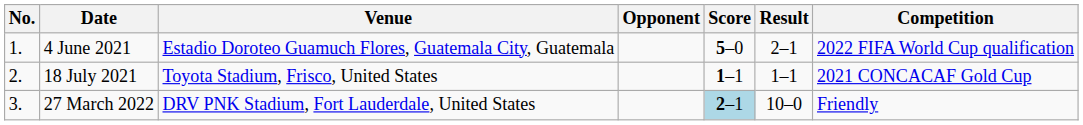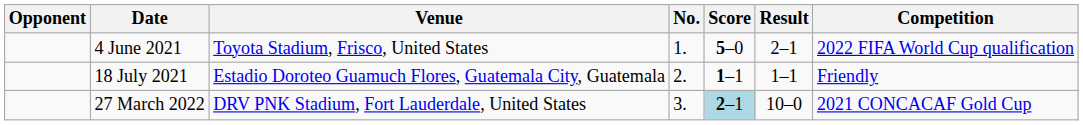 <table class="wikitable">
 <tr>
-<th>No.</th>
+<th>Opponent</th>
 <th>Date</th>
 <th>Venue</th>
-<th>Opponent</th>
+<th>No.</th>
 <th>Score</th>
 <th>Result</th>
 <th>Competition</th>
 </tr>
 <tr>
+<td></td>
+<td>4 June 2021</td>
+<td><a href='#'>Toyota Stadium</a>, <a href='#'>Frisco</a>, United States</td>
 <td>1.</td>
-<td>4 June 2021</td>
-<td><a href='#'>Estadio Doroteo Guamuch Flores</a>, <a href='#'>Guatemala City</a>, Guatemala</td>
-<td></td>
 <td align=center><strong>5</strong>–0</td>
 <td align=center>2–1</td>
 <td><a href='#'>2022 FIFA World Cup qualification</a></td>
 </tr>
 <tr>
+<td></td>
+<td>18 July 2021</td>
+<td><a href='#'>Estadio Doroteo Guamuch Flores</a>, <a href='#'>Guatemala City</a>, Guatemala</td>
 <td>2.</td>
-<td>18 July 2021</td>
-<td><a href='#'>Toyota Stadium</a>, <a href='#'>Frisco</a>, United States</td>
-<td></td>
 <td align=center><strong>1</strong>–1</td>
 <td align=center>1–1</td>
+<td><a href='#'>Friendly</a></td>
+</tr>
+<tr>
+<td></td>
+<td>27 March 2022</td>
+<td><a href='#'>DRV PNK Stadium</a>, <a href='#'>Fort Lauderdale</a>, United States</td>
+<td>3.</td>
+<td align=center style="background: lightblue;"><strong>2</strong>–1</td>
+<td align=center>10–0</td>
 <td><a href='#'>2021 CONCACAF Gold Cup</a></td>
 </tr>
-<tr>
-<td>3.</td>
-<td>27 March 2022</td>
-<td><a href='#'>DRV PNK Stadium</a>, <a href='#'>Fort Lauderdale</a>, United States</td>
-<td></td>
-<td align=center style="background: lightblue;"><strong>2</strong>–1</td>
-<td align=center>10–0</td>
-<td><a href='#'>Friendly</a></td>
-</tr>
 </table>
